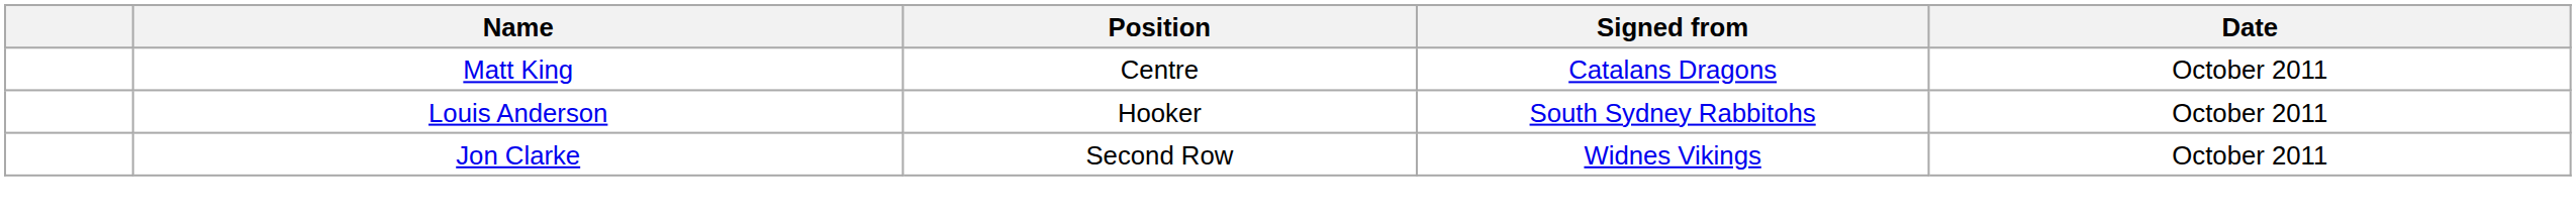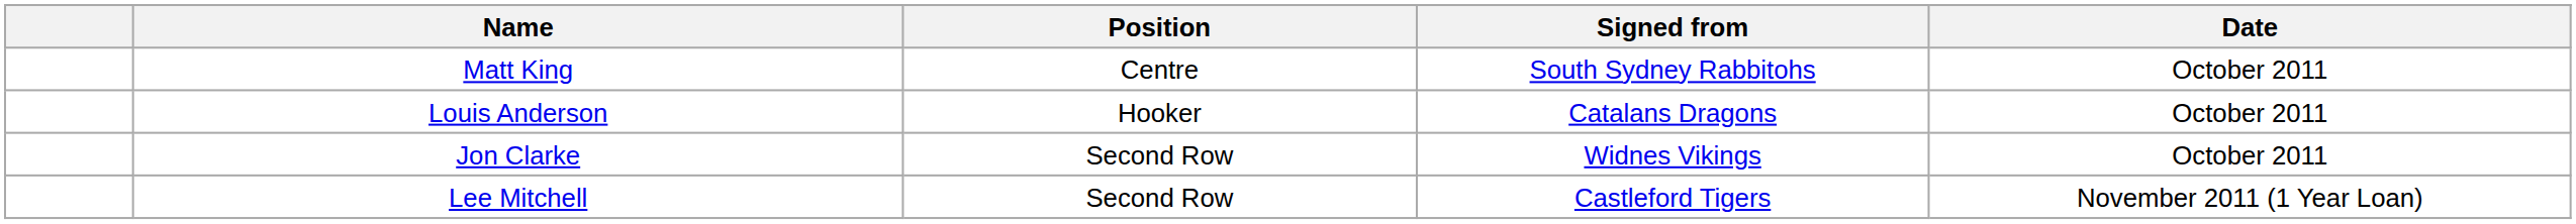 <table class="wikitable sortable" width="100%" style="font-size:80%">
 <tr bgcolor="#efefef">
 </tr>
 <tr bgcolor="#efefef">
 <th width=5%></th>
 <th width=30%>Name</th>
 <th !width=30%>Position</th>
 <th width=20%>Signed from</th>
 <th width=25%>Date</th>
 </tr>
 <tr bgcolor=#FFFFFF>
 <td align=center></td>
 <td align=center><a href='#'>Matt King</a></td>
 <td align=center>Centre</td>
-<td align=center> <a href='#'>Catalans Dragons</a></td>
+<td align=center> <a href='#'>South Sydney Rabbitohs</a></td>
 <td align=center>October 2011</td>
 </tr>
 <tr bgcolor=#FFFFFF>
 <td align=center></td>
 <td align=center><a href='#'>Louis Anderson</a></td>
 <td align=center>Hooker</td>
-<td align=center> <a href='#'>South Sydney Rabbitohs</a></td>
+<td align=center> <a href='#'>Catalans Dragons</a></td>
 <td align=center>October 2011</td>
 </tr>
 <tr bgcolor=#FFFFFF>
 <td align=center></td>
 <td align=center><a href='#'>Jon Clarke</a></td>
 <td align=center>Second Row</td>
 <td align=center> <a href='#'>Widnes Vikings</a></td>
 <td align=center>October 2011</td>
 </tr>
+<tr bgcolor=#FFFFFF>
+<td align=center></td>
+<td align=center><a href='#'>Lee Mitchell</a></td>
+<td align=center>Second Row</td>
+<td align=center> <a href='#'>Castleford Tigers</a></td>
+<td align=center>November 2011 (1 Year Loan)</td>
+</tr>
 </table>
